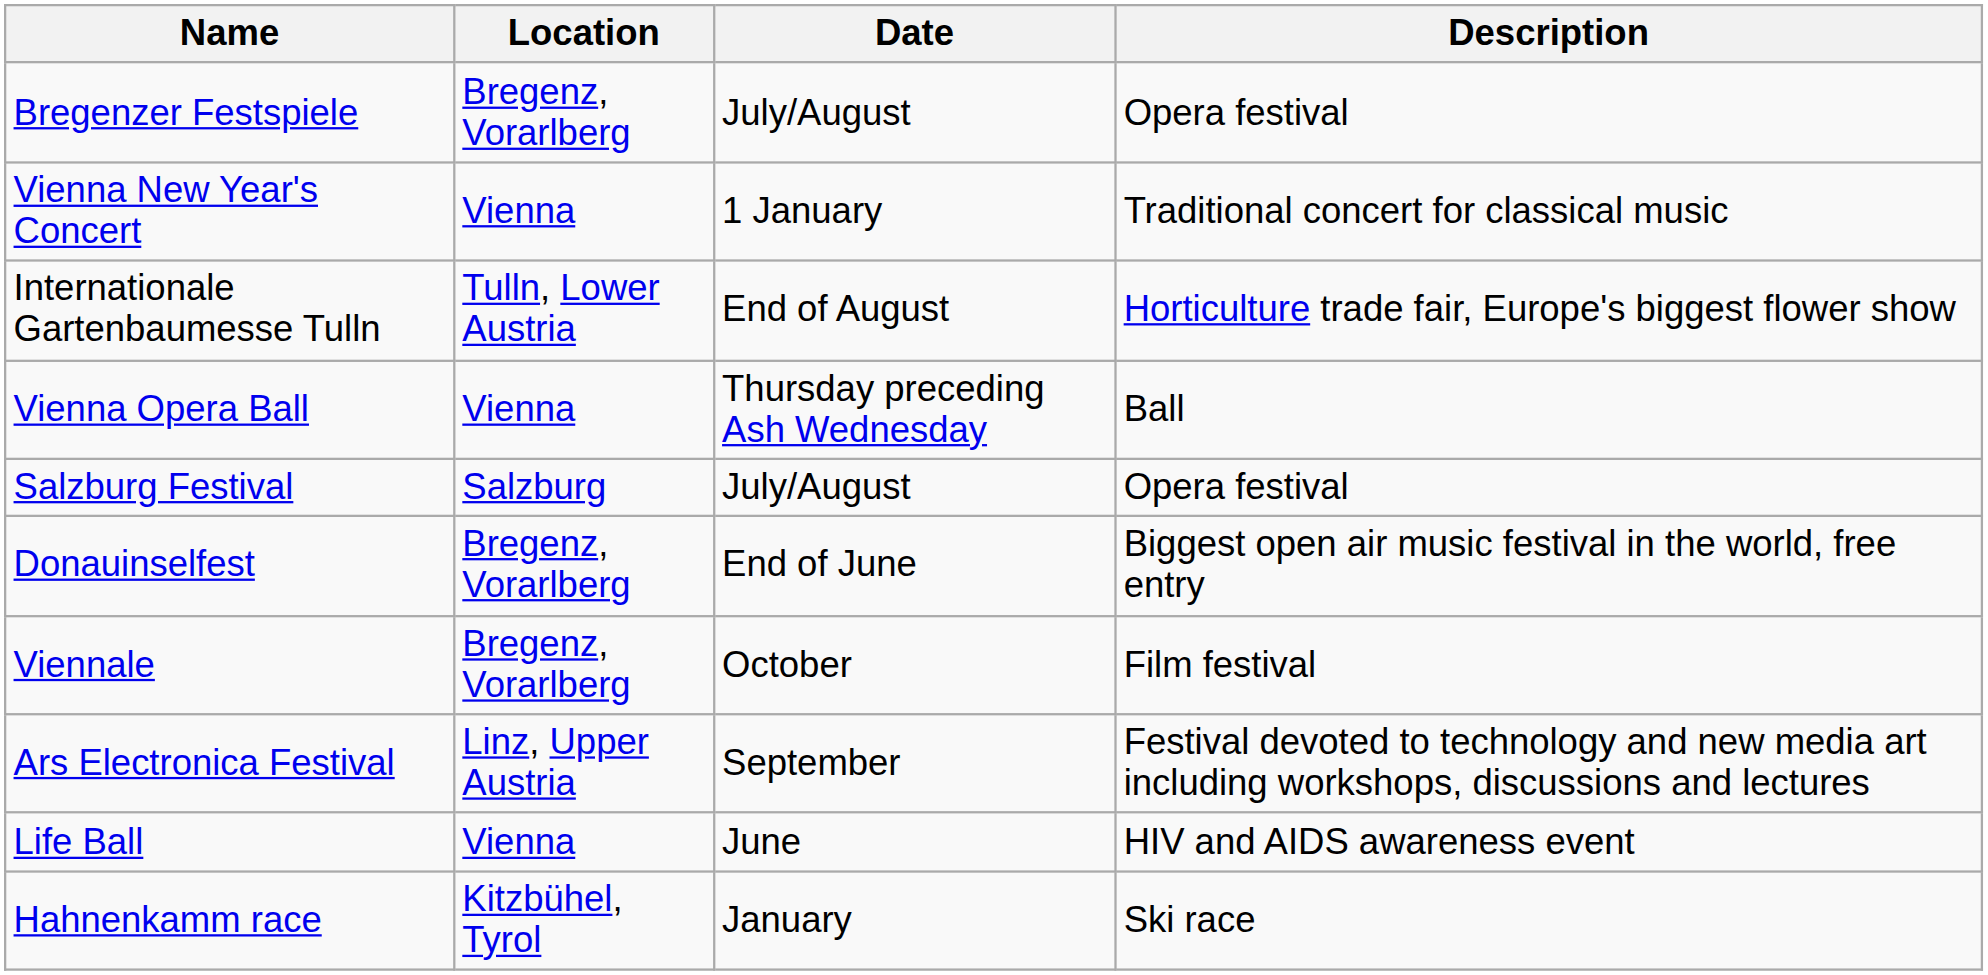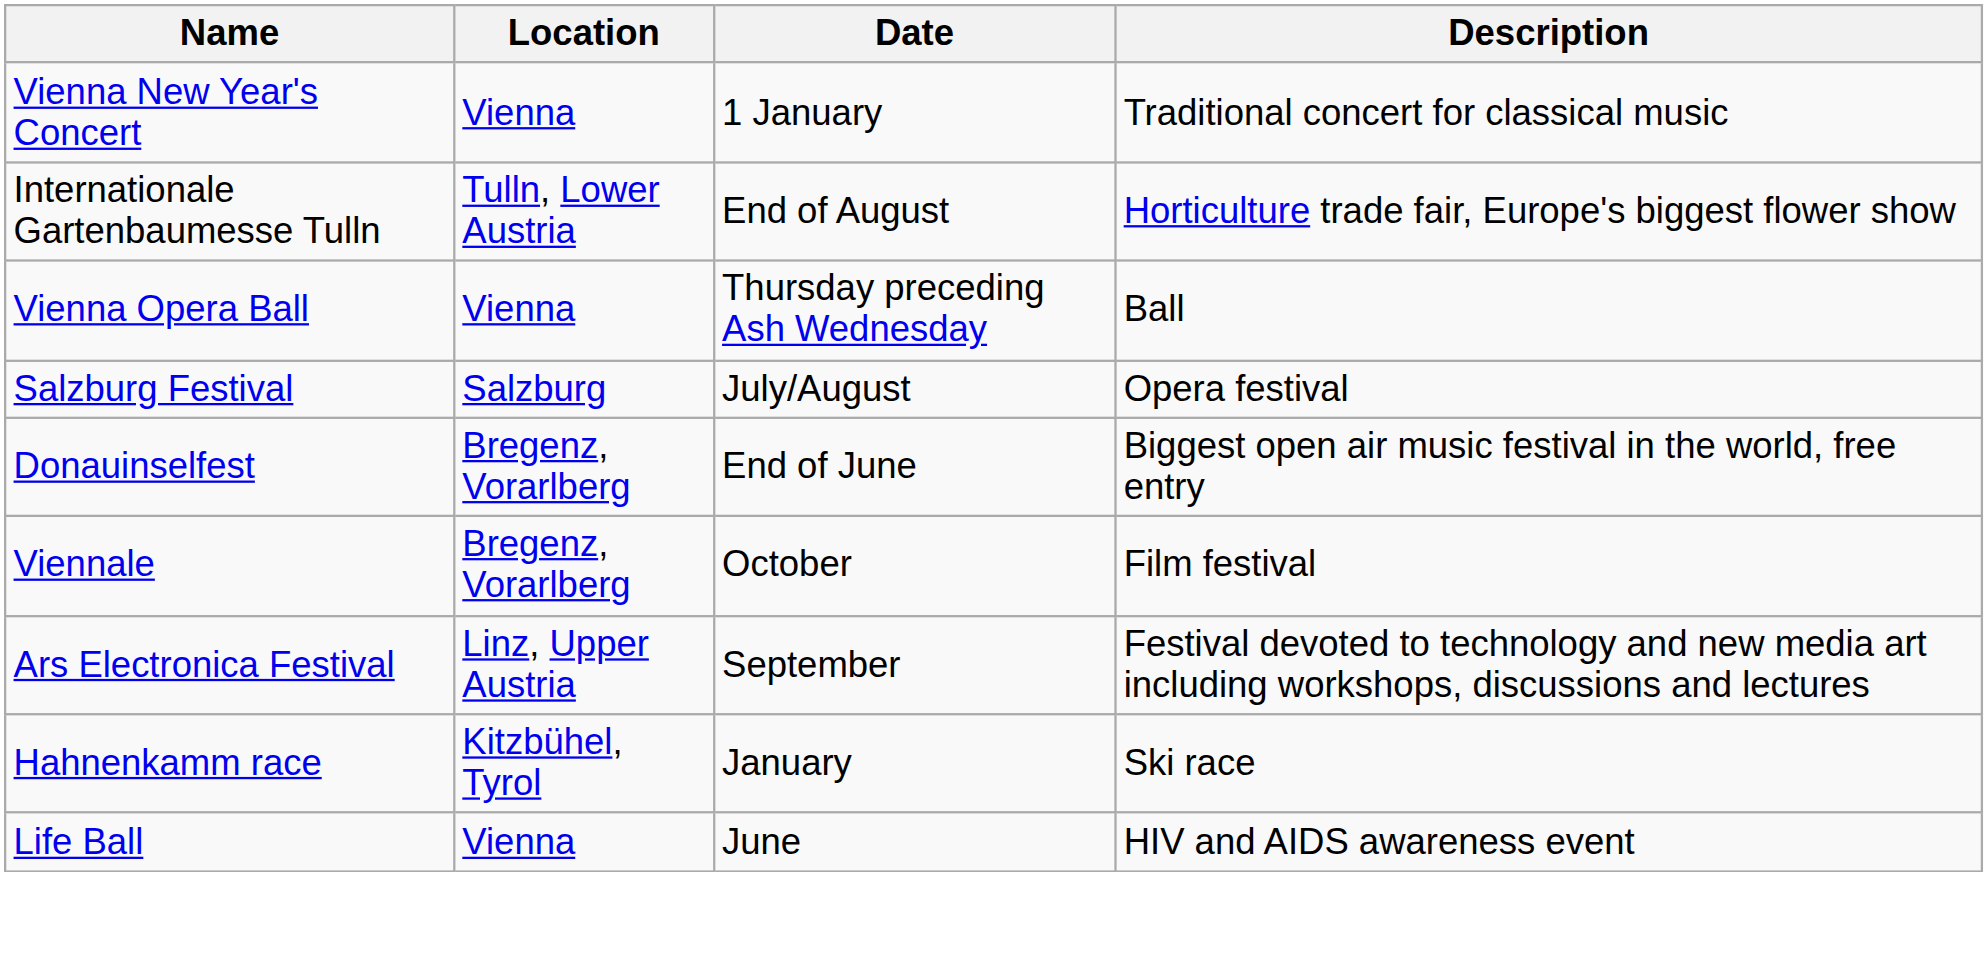 <table class="wikitable sortable">
 <tr>
 <th>Name</th>
 <th>Location</th>
 <th>Date</th>
 <th>Description</th>
-</tr>
-<tr>
-<td><a href='#'>Bregenzer Festspiele</a></td>
-<td><a href='#'>Bregenz</a>, <a href='#'>Vorarlberg</a></td>
-<td>July/August</td>
-<td>Opera festival</td>
 </tr>
 <tr>
 <td><a href='#'>Vienna New Year's Concert</a></td>
 <td><a href='#'>Vienna</a></td>
 <td>1 January</td>
 <td>Traditional concert for classical music</td>
 </tr>
 <tr>
 <td>Internationale Gartenbaumesse Tulln</td>
 <td><a href='#'>Tulln</a>, <a href='#'>Lower Austria</a></td>
 <td>End of August</td>
 <td><a href='#'>Horticulture</a> trade fair, Europe's biggest flower show</td>
 </tr>
 <tr>
 <td><a href='#'>Vienna Opera Ball</a></td>
 <td><a href='#'>Vienna</a></td>
 <td>Thursday preceding <a href='#'>Ash Wednesday</a></td>
 <td>Ball</td>
 </tr>
 <tr>
 <td><a href='#'>Salzburg Festival</a></td>
 <td><a href='#'>Salzburg</a></td>
 <td>July/August</td>
 <td>Opera festival</td>
 </tr>
 <tr>
 <td><a href='#'>Donauinselfest</a></td>
 <td><a href='#'>Bregenz</a>, <a href='#'>Vorarlberg</a></td>
 <td>End of June</td>
 <td>Biggest open air music festival in the world, free entry</td>
 </tr>
 <tr>
 <td><a href='#'>Viennale</a></td>
 <td><a href='#'>Bregenz</a>, <a href='#'>Vorarlberg</a></td>
 <td>October</td>
 <td>Film festival</td>
 </tr>
 <tr>
 <td><a href='#'>Ars Electronica Festival</a></td>
 <td><a href='#'>Linz</a>, <a href='#'>Upper Austria</a></td>
 <td>September</td>
 <td>Festival devoted to technology and new media art including workshops, discussions and lectures</td>
 </tr>
 <tr>
+<td><a href='#'>Hahnenkamm race</a></td>
+<td><a href='#'>Kitzbühel</a>, <a href='#'>Tyrol</a></td>
+<td>January</td>
+<td>Ski race</td>
+</tr>
+<tr>
 <td><a href='#'>Life Ball</a></td>
 <td><a href='#'>Vienna</a></td>
 <td>June</td>
 <td>HIV and AIDS awareness event</td>
 </tr>
-<tr>
-<td><a href='#'>Hahnenkamm race</a></td>
-<td><a href='#'>Kitzbühel</a>, <a href='#'>Tyrol</a></td>
-<td>January</td>
-<td>Ski race</td>
-</tr>
 </table>
